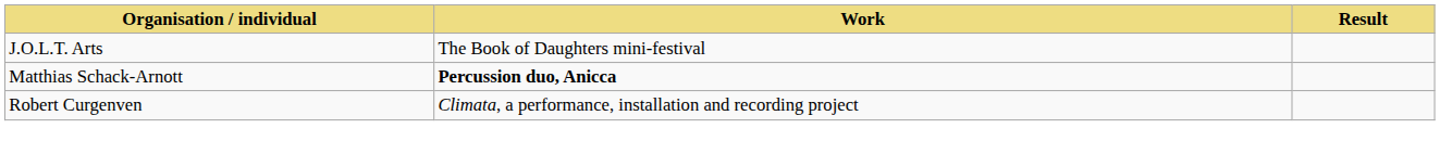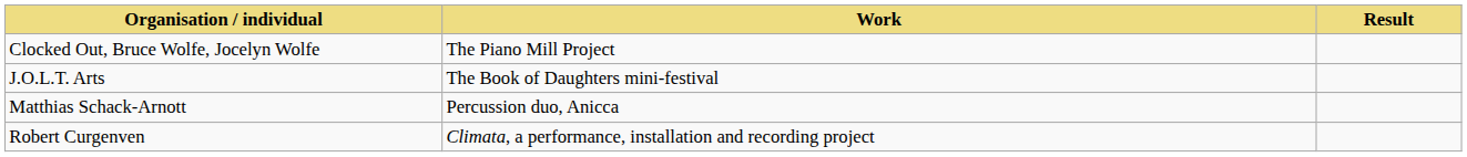 <table class="wikitable" width=100%>
 <tr>
 <th style="width:30%;background:#EEDD82;">Organisation / individual</th>
 <th style="width:60%;background:#EEDD82;">Work</th>
 <th style="width:10%;background:#EEDD82;">Result<br></th>
+</tr>
+<tr>
+<td>Clocked Out, Bruce Wolfe, Jocelyn Wolfe</td>
+<td>The Piano Mill Project</td>
+<td></td>
 </tr>
 <tr>
 <td>J.O.L.T. Arts</td>
 <td>The Book of Daughters mini-festival</td>
 <td></td>
 </tr>
 <tr>
 <td>Matthias Schack-Arnott</td>
-<td><strong>Percussion duo, Anicca</strong></td>
+<td>Percussion duo, Anicca</td>
 <td></td>
 </tr>
 <tr>
 <td>Robert Curgenven</td>
 <td><em>Climata</em>, a performance, installation and recording project</td>
 <td></td>
 </tr>
 </table>
